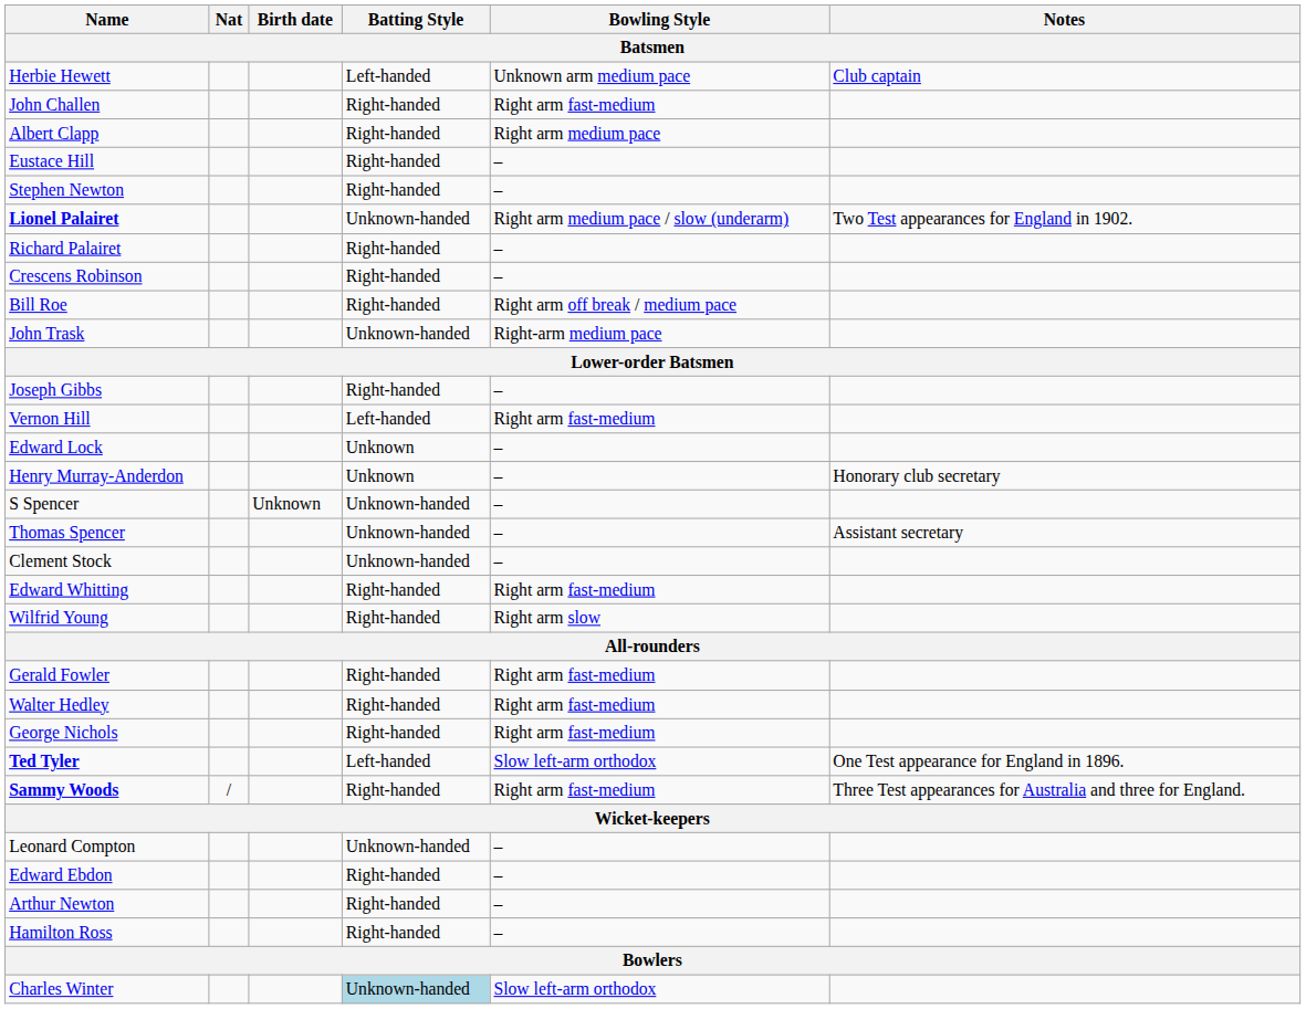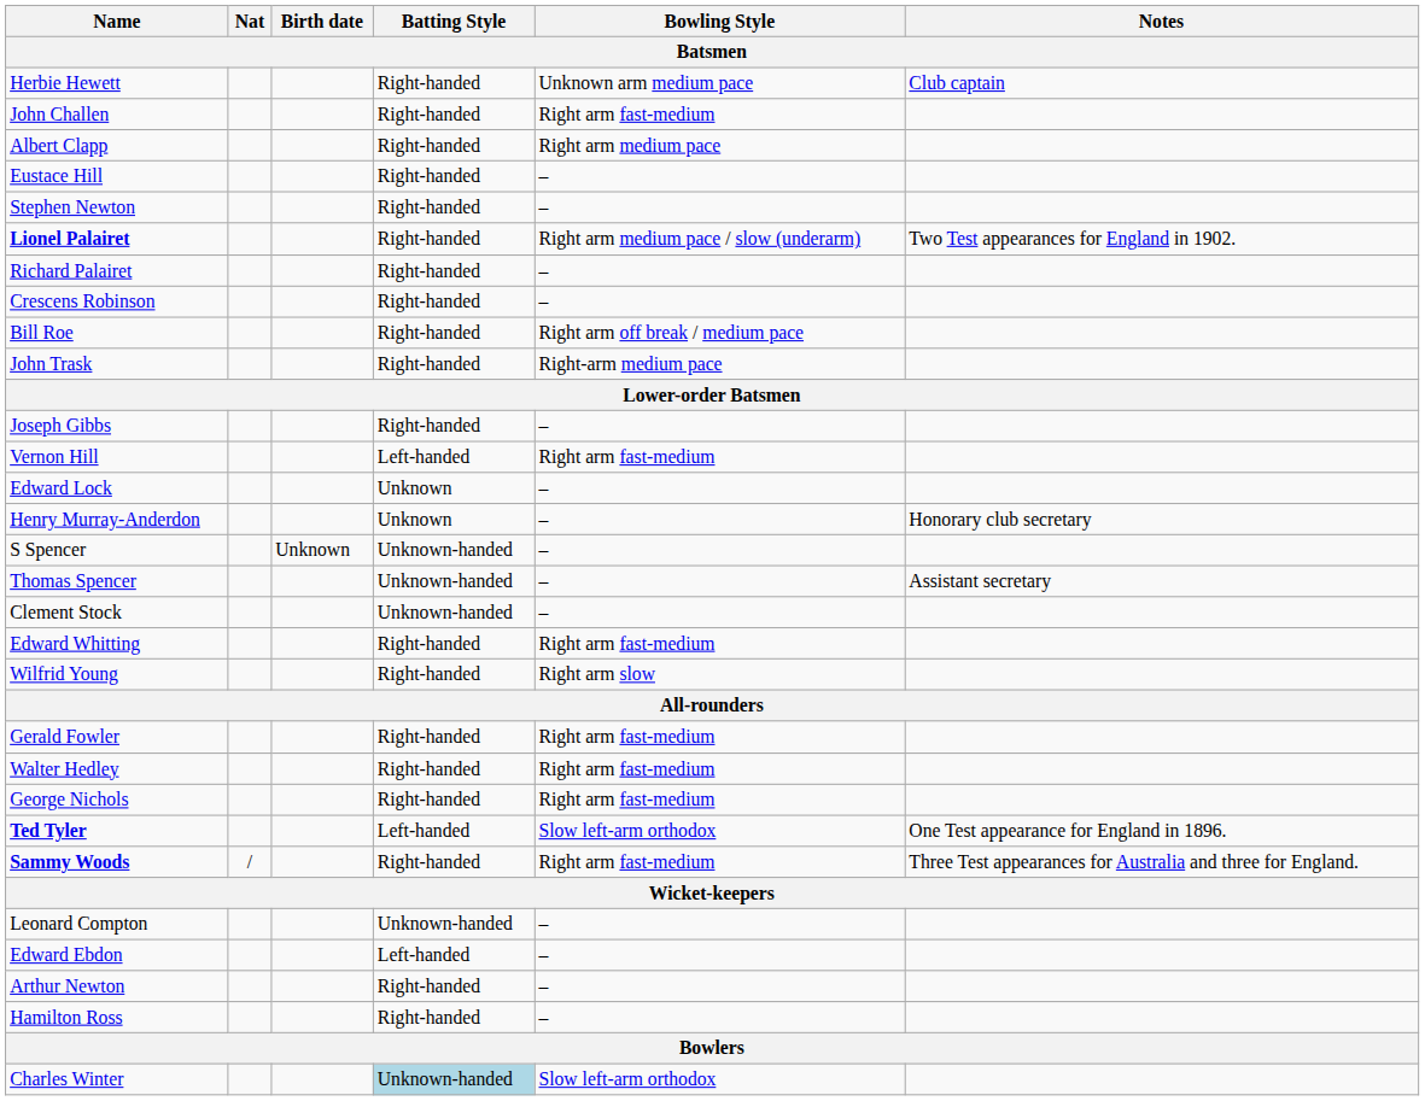 <table class="wikitable" style="font-size:95%;" width="90%">
 <tr>
 <th>Name</th>
 <th>Nat</th>
 <th>Birth date</th>
 <th>Batting Style</th>
 <th>Bowling Style</th>
 <th>Notes</th>
 </tr>
 <tr>
 <th colspan="6">Batsmen</th>
 </tr>
 <tr>
 <td><a href='#'>Herbie Hewett</a></td>
 <td style="text-align:center"></td>
 <td></td>
-<td>Left-handed</td>
+<td>Right-handed</td>
 <td>Unknown arm <a href='#'>medium pace</a></td>
 <td><a href='#'>Club captain</a></td>
 </tr>
 <tr>
 <td><a href='#'>John Challen</a></td>
 <td style="text-align:center"></td>
 <td></td>
 <td>Right-handed</td>
 <td>Right arm <a href='#'>fast-medium</a></td>
 <td></td>
 </tr>
 <tr>
 <td><a href='#'>Albert Clapp</a></td>
 <td style="text-align:center"></td>
 <td></td>
 <td>Right-handed</td>
 <td>Right arm <a href='#'>medium pace</a></td>
 <td></td>
 </tr>
 <tr>
 <td><a href='#'>Eustace Hill</a></td>
 <td style="text-align:center"></td>
 <td></td>
 <td>Right-handed</td>
 <td>–</td>
 <td></td>
 </tr>
 <tr>
 <td><a href='#'>Stephen Newton</a></td>
 <td style="text-align:center"></td>
 <td></td>
 <td>Right-handed</td>
 <td>–</td>
 <td></td>
 </tr>
 <tr>
 <td><strong><a href='#'>Lionel Palairet</a></strong></td>
 <td style="text-align:center"></td>
 <td></td>
-<td>Unknown-handed</td>
+<td>Right-handed</td>
 <td>Right arm <a href='#'>medium pace</a> / <a href='#'>slow (underarm)</a></td>
 <td>Two <a href='#'>Test</a> appearances for <a href='#'>England</a> in 1902.</td>
 </tr>
 <tr>
 <td><a href='#'>Richard Palairet</a></td>
 <td style="text-align:center"></td>
 <td></td>
 <td>Right-handed</td>
 <td>–</td>
 <td></td>
 </tr>
 <tr>
 <td><a href='#'>Crescens Robinson</a></td>
 <td style="text-align:center"></td>
 <td></td>
 <td>Right-handed</td>
 <td>–</td>
 <td></td>
 </tr>
 <tr>
 <td><a href='#'>Bill Roe</a></td>
 <td style="text-align:center"></td>
 <td></td>
 <td>Right-handed</td>
 <td>Right arm <a href='#'>off break</a> / <a href='#'>medium pace</a></td>
 <td></td>
 </tr>
 <tr>
 <td><a href='#'>John Trask</a></td>
 <td style="text-align:center"></td>
 <td></td>
-<td>Unknown-handed</td>
+<td>Right-handed</td>
 <td>Right-arm <a href='#'>medium pace</a></td>
 <td></td>
 </tr>
 <tr>
 <th colspan="6">Lower-order Batsmen</th>
 </tr>
 <tr>
 <td><a href='#'>Joseph Gibbs</a></td>
 <td style="text-align:center"></td>
 <td></td>
 <td>Right-handed</td>
 <td>–</td>
 <td></td>
 </tr>
 <tr>
 <td><a href='#'>Vernon Hill</a></td>
 <td style="text-align:center"></td>
 <td></td>
 <td>Left-handed</td>
 <td>Right arm <a href='#'>fast-medium</a></td>
 <td></td>
 </tr>
 <tr>
 <td><a href='#'>Edward Lock</a></td>
 <td style="text-align:center"></td>
 <td></td>
 <td>Unknown</td>
 <td>–</td>
 <td></td>
 </tr>
 <tr>
 <td><a href='#'>Henry Murray-Anderdon</a></td>
 <td style="text-align:center"></td>
 <td></td>
 <td>Unknown</td>
 <td>–</td>
 <td>Honorary club secretary</td>
 </tr>
 <tr>
 <td>S Spencer</td>
 <td style="text-align:center"></td>
 <td>Unknown</td>
 <td>Unknown-handed</td>
 <td>–</td>
 <td></td>
 </tr>
 <tr>
 <td><a href='#'>Thomas Spencer</a></td>
 <td style="text-align:center"></td>
 <td></td>
 <td>Unknown-handed</td>
 <td>–</td>
 <td>Assistant secretary</td>
 </tr>
 <tr>
 <td>Clement Stock</td>
 <td style="text-align:center"></td>
 <td></td>
 <td>Unknown-handed</td>
 <td>–</td>
 <td></td>
 </tr>
 <tr>
 <td><a href='#'>Edward Whitting</a></td>
 <td style="text-align:center"></td>
 <td></td>
 <td>Right-handed</td>
 <td>Right arm <a href='#'>fast-medium</a></td>
 <td></td>
 </tr>
 <tr>
 <td><a href='#'>Wilfrid Young</a></td>
 <td style="text-align:center"></td>
 <td></td>
 <td>Right-handed</td>
 <td>Right arm <a href='#'>slow</a></td>
 <td></td>
 </tr>
 <tr>
 <th colspan="6">All-rounders</th>
 </tr>
 <tr>
 <td><a href='#'>Gerald Fowler</a></td>
 <td style="text-align:center"></td>
 <td></td>
 <td>Right-handed</td>
 <td>Right arm <a href='#'>fast-medium</a></td>
 <td></td>
 </tr>
 <tr>
 <td><a href='#'>Walter Hedley</a></td>
 <td style="text-align:center"></td>
 <td></td>
 <td>Right-handed</td>
 <td>Right arm <a href='#'>fast-medium</a></td>
 <td></td>
 </tr>
 <tr>
 <td><a href='#'>George Nichols</a></td>
 <td style="text-align:center"></td>
 <td></td>
 <td>Right-handed</td>
 <td>Right arm <a href='#'>fast-medium</a></td>
 <td></td>
 </tr>
 <tr>
 <td><strong><a href='#'>Ted Tyler</a></strong></td>
 <td style="text-align:center"></td>
 <td></td>
 <td>Left-handed</td>
 <td><a href='#'>Slow left-arm orthodox</a></td>
 <td>One Test appearance for England in 1896.</td>
 </tr>
 <tr>
 <td><strong><a href='#'>Sammy Woods</a></strong></td>
 <td style="text-align:center">/</td>
 <td></td>
 <td>Right-handed</td>
 <td>Right arm <a href='#'>fast-medium</a></td>
 <td>Three Test appearances for <a href='#'>Australia</a> and three for England.</td>
 </tr>
 <tr>
 <th colspan="6">Wicket-keepers</th>
 </tr>
 <tr>
 <td>Leonard Compton</td>
 <td style="text-align:center"></td>
 <td></td>
 <td>Unknown-handed</td>
 <td>–</td>
 <td></td>
 </tr>
 <tr>
 <td><a href='#'>Edward Ebdon</a></td>
 <td style="text-align:center"></td>
 <td></td>
-<td>Right-handed</td>
+<td>Left-handed</td>
 <td>–</td>
 <td></td>
 </tr>
 <tr>
 <td><a href='#'>Arthur Newton</a></td>
 <td style="text-align:center"></td>
 <td></td>
 <td>Right-handed</td>
 <td>–</td>
 <td></td>
 </tr>
 <tr>
 <td><a href='#'>Hamilton Ross</a></td>
 <td style="text-align:center"></td>
 <td></td>
 <td>Right-handed</td>
 <td>–</td>
 <td></td>
 </tr>
 <tr>
 <th colspan="6">Bowlers</th>
 </tr>
 <tr>
 <td><a href='#'>Charles Winter</a></td>
 <td style="text-align:center"></td>
 <td></td>
 <td style="background: lightblue;">Unknown-handed</td>
 <td><a href='#'>Slow left-arm orthodox</a></td>
 <td></td>
 </tr>
 </table>
